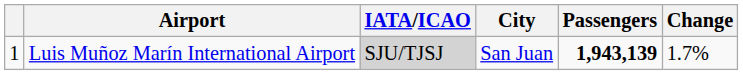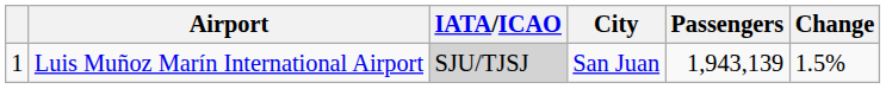 <table class="wikitable sortable">
 <tr>
 <th></th>
 <th>Airport</th>
 <th><a href='#'>IATA</a>/<a href='#'>ICAO</a></th>
 <th>City</th>
 <th>Passengers</th>
 <th>Change</th>
 </tr>
 <tr>
 <td>1</td>
 <td><a href='#'>Luis Muñoz Marín International Airport</a></td>
 <td style="background: lightgrey;">SJU/TJSJ</td>
 <td><a href='#'>San Juan</a></td>
-<td align="right"><strong>1,943,139</strong></td>
-<td> 1.7%</td>
+<td align="right">1,943,139</td>
+<td> 1.5%</td>
 </tr>
 </table>
